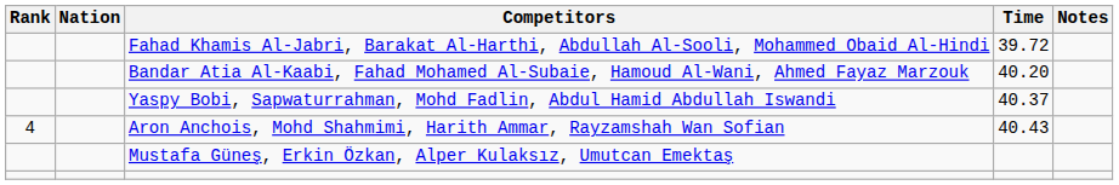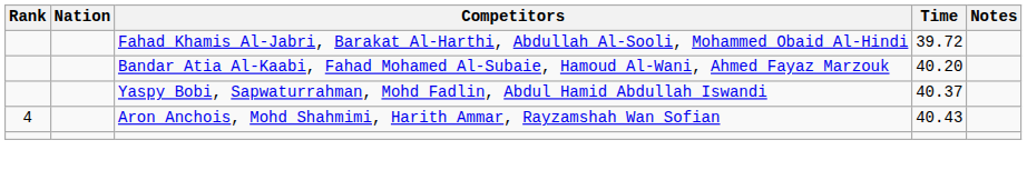 <table class="wikitable sortable" style="text-align:center; font-size:95%">
 <tr>
 <th>Rank</th>
 <th>Nation</th>
 <th>Competitors</th>
 <th>Time</th>
 <th>Notes</th>
 </tr>
 <tr>
 <td></td>
 <td align=left></td>
 <td align=left><a href='#'>Fahad Khamis Al-Jabri</a>, <a href='#'>Barakat Al-Harthi</a>, <a href='#'>Abdullah Al-Sooli</a>, <a href='#'>Mohammed Obaid Al-Hindi</a></td>
 <td>39.72</td>
 <td></td>
 </tr>
 <tr>
 <td></td>
 <td align=left></td>
 <td align=left><a href='#'>Bandar Atia Al-Kaabi</a>, <a href='#'>Fahad Mohamed Al-Subaie</a>, <a href='#'>Hamoud Al-Wani</a>, <a href='#'>Ahmed Fayaz Marzouk</a></td>
 <td>40.20</td>
 <td></td>
 </tr>
 <tr>
 <td></td>
 <td align=left></td>
 <td align=left><a href='#'>Yaspy Bobi</a>, <a href='#'>Sapwaturrahman</a>, <a href='#'>Mohd Fadlin</a>, <a href='#'>Abdul Hamid Abdullah Iswandi</a></td>
 <td>40.37</td>
 <td></td>
 </tr>
 <tr>
 <td>4</td>
 <td align=left></td>
 <td align=left><a href='#'>Aron Anchois</a>, <a href='#'>Mohd Shahmimi</a>, <a href='#'>Harith Ammar</a>, <a href='#'>Rayzamshah Wan Sofian</a></td>
 <td>40.43</td>
 <td></td>
 </tr>
 <tr>
 <td></td>
 <td align=left></td>
-<td align=left><a href='#'>Mustafa Güneş</a>, <a href='#'>Erkin Özkan</a>, <a href='#'>Alper Kulaksız</a>, <a href='#'>Umutcan Emektaş</a></td>
-<td></td>
-<td></td>
-</tr>
-<tr>
-<td></td>
-<td align=left></td>
 <td align=left></td>
 <td></td>
 <td></td>
 </tr>
 </table>
